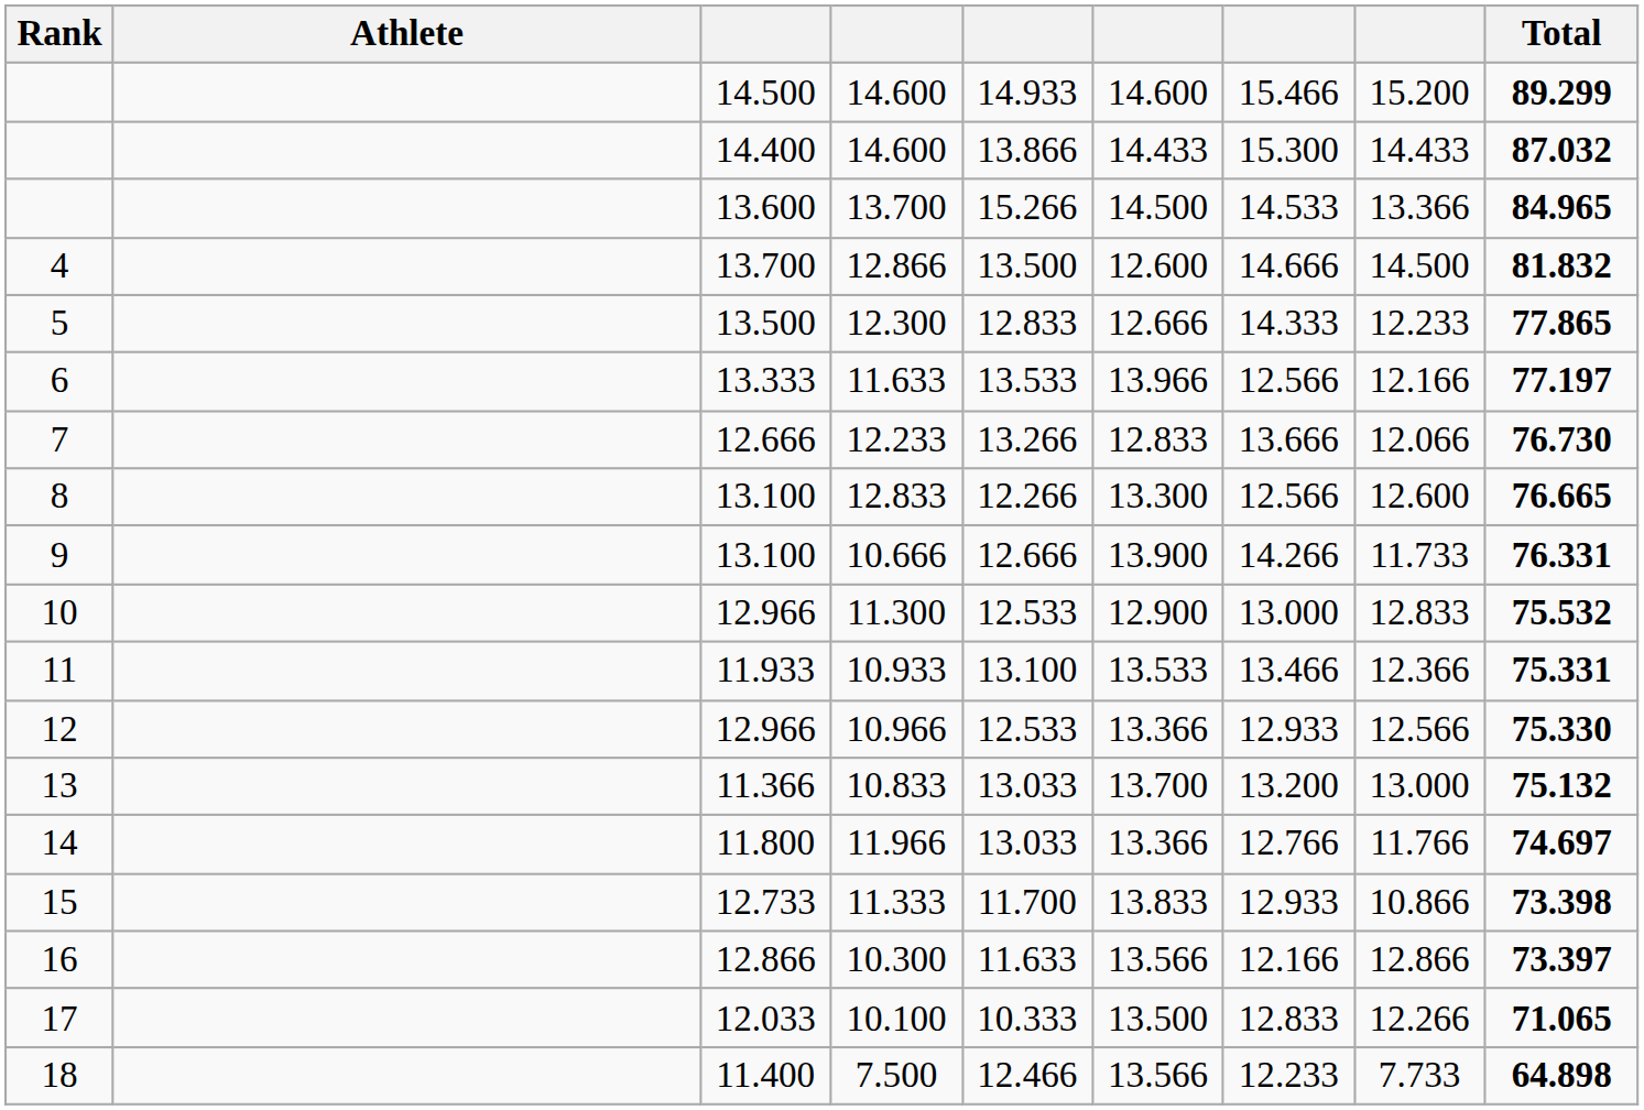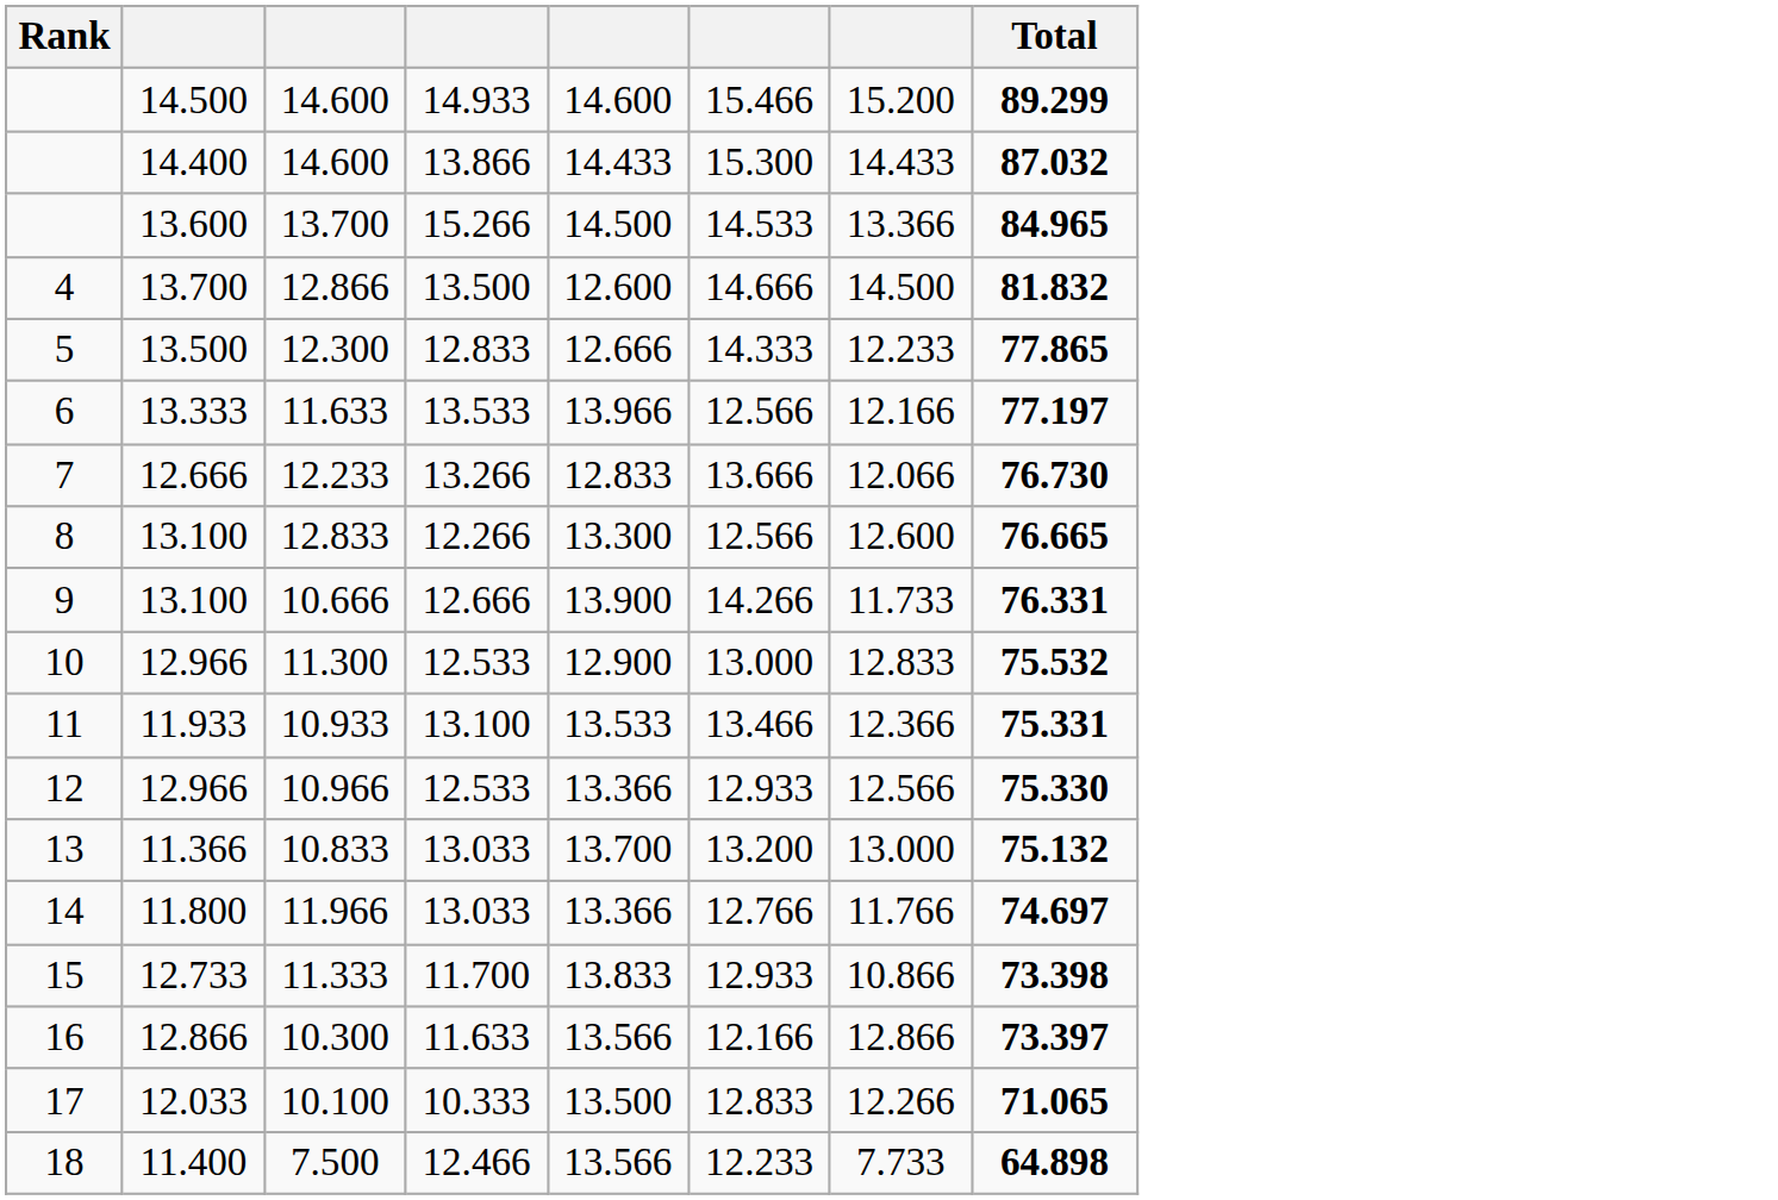 <table class=wikitable style="text-align:center">
 <tr>
 <th width=40>Rank</th>
-<th width=250>Athlete</th>
 <th width=50></th>
 <th width=50></th>
 <th width=50></th>
 <th width=50></th>
 <th width=50></th>
 <th width=50></th>
 <th width=60>Total</th>
 </tr>
 <tr>
 <td></td>
-<td align="left"></td>
 <td>14.500</td>
 <td>14.600</td>
 <td>14.933</td>
 <td>14.600</td>
 <td>15.466</td>
 <td>15.200</td>
 <td><strong>89.299</strong></td>
 </tr>
 <tr>
 <td></td>
-<td align="left"></td>
 <td>14.400</td>
 <td>14.600</td>
 <td>13.866</td>
 <td>14.433</td>
 <td>15.300</td>
 <td>14.433</td>
 <td><strong>87.032</strong></td>
 </tr>
 <tr>
 <td></td>
-<td align="left"></td>
 <td>13.600</td>
 <td>13.700</td>
 <td>15.266</td>
 <td>14.500</td>
 <td>14.533</td>
 <td>13.366</td>
 <td><strong>84.965</strong></td>
 </tr>
 <tr>
 <td>4</td>
-<td align="left"></td>
 <td>13.700</td>
 <td>12.866</td>
 <td>13.500</td>
 <td>12.600</td>
 <td>14.666</td>
 <td>14.500</td>
 <td><strong>81.832</strong></td>
 </tr>
 <tr>
 <td>5</td>
-<td align="left"></td>
 <td>13.500</td>
 <td>12.300</td>
 <td>12.833</td>
 <td>12.666</td>
 <td>14.333</td>
 <td>12.233</td>
 <td><strong>77.865</strong></td>
 </tr>
 <tr>
 <td>6</td>
-<td align="left"></td>
 <td>13.333</td>
 <td>11.633</td>
 <td>13.533</td>
 <td>13.966</td>
 <td>12.566</td>
 <td>12.166</td>
 <td><strong>77.197</strong></td>
 </tr>
 <tr>
 <td>7</td>
-<td align="left"></td>
 <td>12.666</td>
 <td>12.233</td>
 <td>13.266</td>
 <td>12.833</td>
 <td>13.666</td>
 <td>12.066</td>
 <td><strong>76.730</strong></td>
 </tr>
 <tr>
 <td>8</td>
-<td align="left"></td>
 <td>13.100</td>
 <td>12.833</td>
 <td>12.266</td>
 <td>13.300</td>
 <td>12.566</td>
 <td>12.600</td>
 <td><strong>76.665</strong></td>
 </tr>
 <tr>
 <td>9</td>
-<td align="left"></td>
 <td>13.100</td>
 <td>10.666</td>
 <td>12.666</td>
 <td>13.900</td>
 <td>14.266</td>
 <td>11.733</td>
 <td><strong>76.331</strong></td>
 </tr>
 <tr>
 <td>10</td>
-<td align="left"></td>
 <td>12.966</td>
 <td>11.300</td>
 <td>12.533</td>
 <td>12.900</td>
 <td>13.000</td>
 <td>12.833</td>
 <td><strong>75.532</strong></td>
 </tr>
 <tr>
 <td>11</td>
-<td align="left"></td>
 <td>11.933</td>
 <td>10.933</td>
 <td>13.100</td>
 <td>13.533</td>
 <td>13.466</td>
 <td>12.366</td>
 <td><strong>75.331</strong></td>
 </tr>
 <tr>
 <td>12</td>
-<td align="left"></td>
 <td>12.966</td>
 <td>10.966</td>
 <td>12.533</td>
 <td>13.366</td>
 <td>12.933</td>
 <td>12.566</td>
 <td><strong>75.330</strong></td>
 </tr>
 <tr>
 <td>13</td>
-<td align="left"></td>
 <td>11.366</td>
 <td>10.833</td>
 <td>13.033</td>
 <td>13.700</td>
 <td>13.200</td>
 <td>13.000</td>
 <td><strong>75.132</strong></td>
 </tr>
 <tr>
 <td>14</td>
-<td align="left"></td>
 <td>11.800</td>
 <td>11.966</td>
 <td>13.033</td>
 <td>13.366</td>
 <td>12.766</td>
 <td>11.766</td>
 <td><strong>74.697</strong></td>
 </tr>
 <tr>
 <td>15</td>
-<td align="left"></td>
 <td>12.733</td>
 <td>11.333</td>
 <td>11.700</td>
 <td>13.833</td>
 <td>12.933</td>
 <td>10.866</td>
 <td><strong>73.398</strong></td>
 </tr>
 <tr>
 <td>16</td>
-<td align="left"></td>
 <td>12.866</td>
 <td>10.300</td>
 <td>11.633</td>
 <td>13.566</td>
 <td>12.166</td>
 <td>12.866</td>
 <td><strong>73.397</strong></td>
 </tr>
 <tr>
 <td>17</td>
-<td align="left"></td>
 <td>12.033</td>
 <td>10.100</td>
 <td>10.333</td>
 <td>13.500</td>
 <td>12.833</td>
 <td>12.266</td>
 <td><strong>71.065</strong></td>
 </tr>
 <tr>
 <td>18</td>
-<td align="left"></td>
 <td>11.400</td>
 <td>7.500</td>
 <td>12.466</td>
 <td>13.566</td>
 <td>12.233</td>
 <td>7.733</td>
 <td><strong>64.898</strong></td>
 </tr>
 </table>
